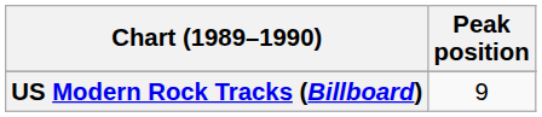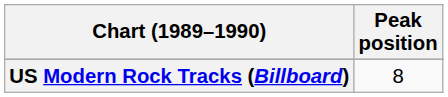 <table class="wikitable plainrowheaders" style="text-align:center">
 <tr>
 <th scope="col">Chart (1989–1990)</th>
 <th scope="col">Peak<br>position</th>
 </tr>
 <tr>
 </tr>
 <tr>
 <th scope="row">US <a href='#'>Modern Rock Tracks</a> (<em><a href='#'>Billboard</a></em>)</th>
-<td>9</td>
+<td>8</td>
 </tr>
 </table>
